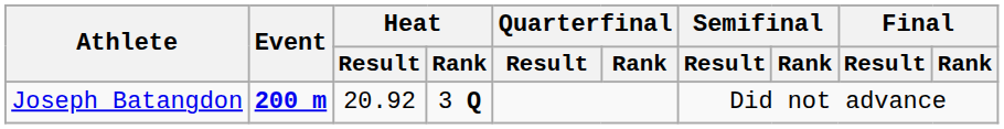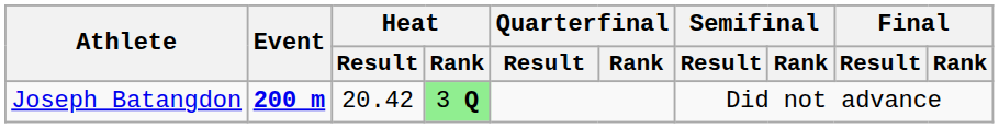 <table class=wikitable style="font-size:90%">
 <tr>
 <th rowspan="2">Athlete</th>
 <th rowspan="2">Event</th>
 <th colspan="2">Heat</th>
 <th colspan="2">Quarterfinal</th>
 <th colspan="2">Semifinal</th>
 <th colspan="2">Final</th>
 </tr>
 <tr style="font-size:95%">
 <th>Result</th>
 <th>Rank</th>
 <th>Result</th>
 <th>Rank</th>
 <th>Result</th>
 <th>Rank</th>
 <th>Result</th>
 <th>Rank</th>
 </tr>
 <tr align=center>
 <td align=left><a href='#'>Joseph Batangdon</a></td>
 <td align=left><strong><a href='#'>200 m</a></strong></td>
-<td>20.92</td>
-<td>3 <strong>Q</strong></td>
+<td>20.42</td>
+<td style="background: lightgreen;">3 <strong>Q</strong></td>
 <td colspan=2></td>
 <td colspan=4>Did not advance</td>
 </tr>
 </table>
